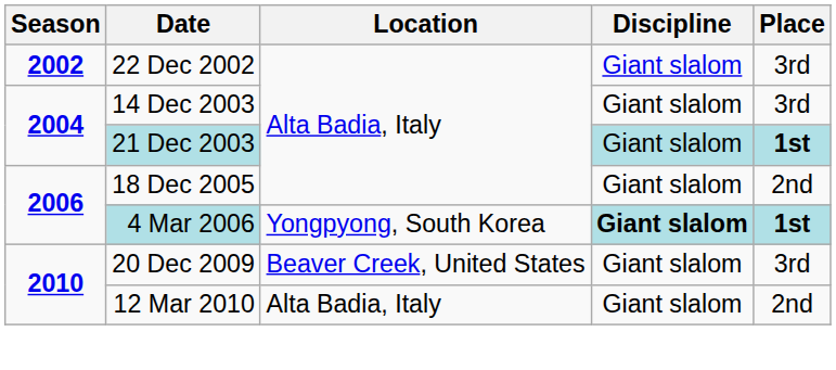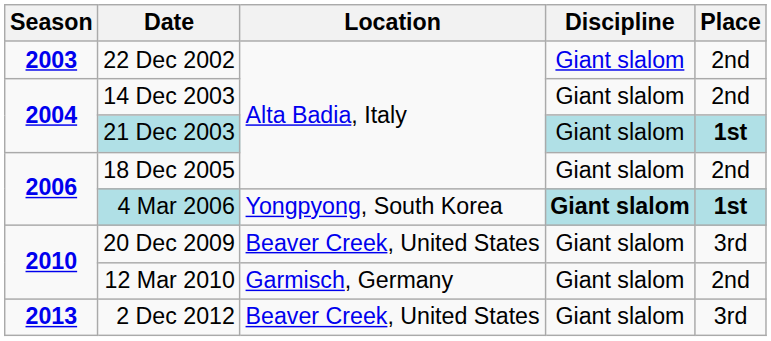 <table class="wikitable">
 <tr>
 <th>Season</th>
 <th>Date</th>
 <th>Location</th>
 <th>Discipline</th>
 <th>Place</th>
 </tr>
 <tr>
-<td align=center><strong><a href='#'>2002</a></strong></td>
+<td align=center><strong><a href='#'>2003</a></strong></td>
 <td align=right>22 Dec 2002</td>
 <td rowspan=4> <a href='#'>Alta Badia</a>, Italy</td>
 <td align=center><a href='#'>Giant slalom</a></td>
-<td align=center>3rd</td>
+<td align=center>2nd</td>
 </tr>
 <tr>
 <td align=center rowspan=2><strong><a href='#'>2004</a></strong></td>
 <td align=right>14 Dec 2003</td>
 <td align=center>Giant slalom</td>
-<td align=center>3rd</td>
+<td align=center>2nd</td>
 </tr>
 <tr>
 <td align=right bgcolor="#BOEOE6">21 Dec 2003</td>
 <td align=center bgcolor="#BOEOE6">Giant slalom</td>
 <td align=center bgcolor="#BOEOE6"><strong>1st</strong></td>
 </tr>
 <tr>
 <td align=center rowspan=2><strong><a href='#'>2006</a></strong></td>
 <td align=right>18 Dec 2005</td>
 <td align=center>Giant slalom</td>
 <td align=center>2nd</td>
 </tr>
 <tr>
 <td align=right bgcolor="#BOEOE6">4 Mar 2006</td>
 <td> <a href='#'>Yongpyong</a>, South Korea</td>
 <td align=center bgcolor="#BOEOE6"><strong>Giant slalom</strong></td>
 <td align=center bgcolor="#BOEOE6"><strong>1st</strong></td>
 </tr>
 <tr>
 <td align=center rowspan=2><strong><a href='#'>2010</a></strong></td>
 <td align=right>20 Dec 2009</td>
 <td> <a href='#'>Beaver Creek</a>, United States</td>
 <td align=center>Giant slalom</td>
 <td align=center>3rd</td>
 </tr>
 <tr>
 <td align=right>12 Mar 2010</td>
-<td> Alta Badia, Italy</td>
+<td> <a href='#'>Garmisch</a>, Germany</td>
 <td align=center>Giant slalom</td>
 <td align=center>2nd</td>
 </tr>
+<tr>
+<td align=center rowspan=1><strong><a href='#'>2013</a></strong></td>
+<td align=right>2 Dec 2012</td>
+<td> <a href='#'>Beaver Creek</a>, United States</td>
+<td align=center>Giant slalom</td>
+<td align=center>3rd</td>
+</tr>
 </table>
